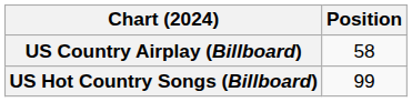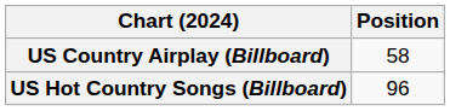 <table class="wikitable sortable plainrowheaders" style="text-align:center">
 <tr>
 <th scope="col">Chart (2024)</th>
 <th scope="col">Position</th>
 </tr>
 <tr>
 <th scope="row">US Country Airplay (<em>Billboard</em>)</th>
 <td>58</td>
 </tr>
 <tr>
 <th scope="row">US Hot Country Songs (<em>Billboard</em>)</th>
-<td>99</td>
+<td>96</td>
 </tr>
 </table>
